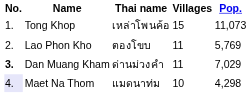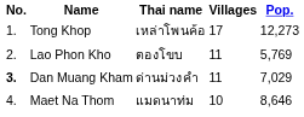 <table>
 <tr>
 <th>No.</th>
 <th>Name</th>
 <th>Thai name</th>
 <th>Villages</th>
 <th><a href='#'>Pop.</a></th>
 </tr>
 <tr>
 <td>1.</td>
 <td>Tong Khop</td>
 <td>เหล่าโพนค้อ</td>
-<td>15</td>
-<td>11,073</td>
+<td>17</td>
+<td>12,273</td>
 <td></td>
 </tr>
 <tr>
 <td>2.</td>
 <td>Lao Phon Kho</td>
 <td>ตองโขบ</td>
 <td>11</td>
 <td>5,769</td>
 <td></td>
 </tr>
 <tr>
 <td><strong>3.</strong></td>
 <td>Dan Muang Kham</td>
 <td>ด่านม่วงคำ</td>
 <td>11</td>
 <td>7,029</td>
 <td></td>
 </tr>
 <tr>
-<td style="background: lavender;">4.</td>
+<td>4.</td>
 <td>Maet Na Thom</td>
 <td>แมดนาท่ม</td>
 <td>10</td>
-<td>4,298</td>
+<td>8,646</td>
 <td></td>
 </tr>
 </table>
